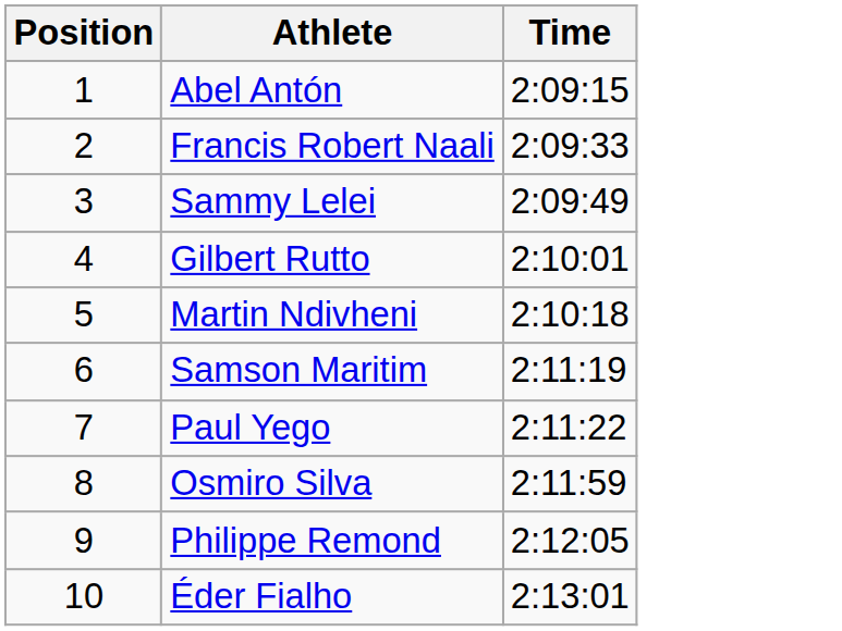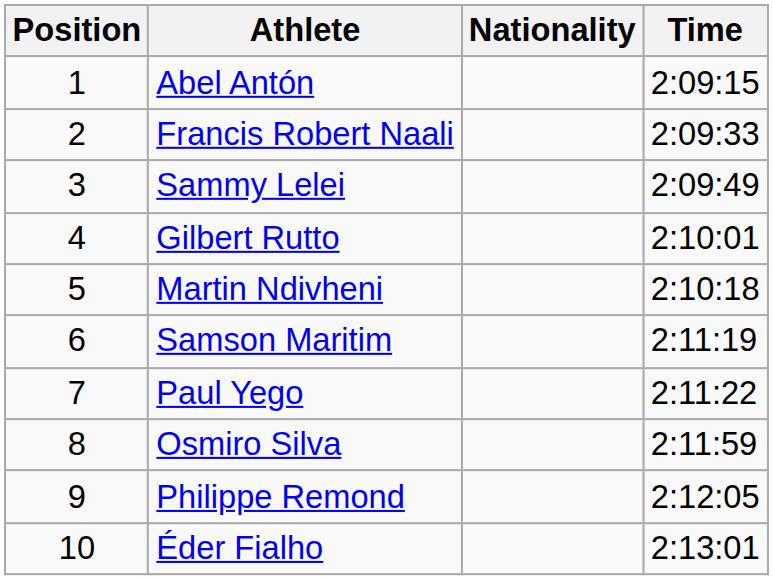 <table class="wikitable sortable">
 <tr>
 <th>Position</th>
 <th>Athlete</th>
+<th>Nationality</th>
 <th>Time</th>
 </tr>
 <tr>
 <td style="text-align:center">1</td>
 <td><a href='#'>Abel Antón</a></td>
+<td></td>
 <td>2:09:15</td>
 </tr>
 <tr>
 <td style="text-align:center">2</td>
 <td><a href='#'>Francis Robert Naali</a></td>
+<td></td>
 <td>2:09:33</td>
 </tr>
 <tr>
 <td style="text-align:center">3</td>
 <td><a href='#'>Sammy Lelei</a></td>
+<td></td>
 <td>2:09:49</td>
 </tr>
 <tr>
 <td style="text-align:center">4</td>
 <td><a href='#'>Gilbert Rutto</a></td>
+<td></td>
 <td>2:10:01</td>
 </tr>
 <tr>
 <td style="text-align:center">5</td>
 <td><a href='#'>Martin Ndivheni</a></td>
+<td></td>
 <td>2:10:18</td>
 </tr>
 <tr>
 <td style="text-align:center">6</td>
 <td><a href='#'>Samson Maritim</a></td>
+<td></td>
 <td>2:11:19</td>
 </tr>
 <tr>
 <td style="text-align:center">7</td>
 <td><a href='#'>Paul Yego</a></td>
+<td></td>
 <td>2:11:22</td>
 </tr>
 <tr>
 <td style="text-align:center">8</td>
 <td><a href='#'>Osmiro Silva</a></td>
+<td></td>
 <td>2:11:59</td>
 </tr>
 <tr>
 <td style="text-align:center">9</td>
 <td><a href='#'>Philippe Remond</a></td>
+<td></td>
 <td>2:12:05</td>
 </tr>
 <tr>
 <td style="text-align:center">10</td>
 <td><a href='#'>Éder Fialho</a></td>
+<td></td>
 <td>2:13:01</td>
 </tr>
 </table>
